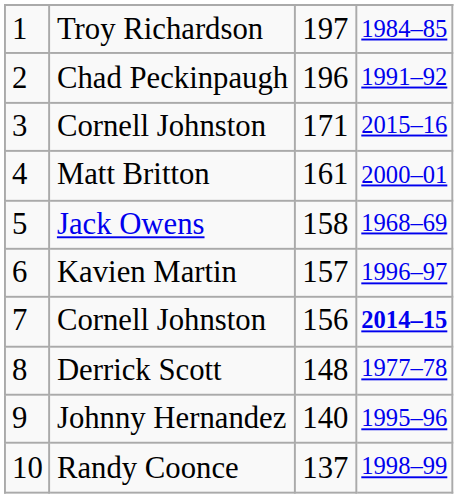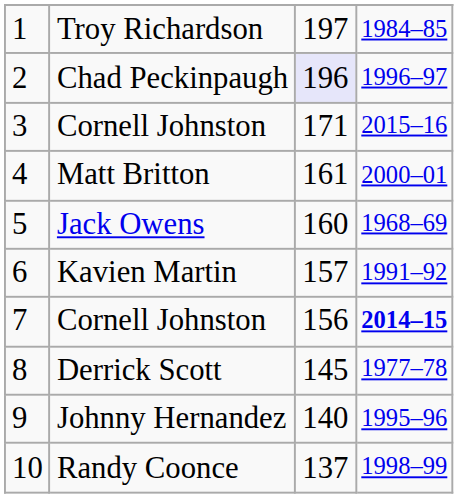 <table class="wikitable">
 <tr>
 </tr>
 <tr>
 <td>1</td>
 <td>Troy Richardson</td>
 <td>197</td>
 <td style="font-size:80%;"><a href='#'>1984–85</a></td>
 </tr>
 <tr>
 <td>2</td>
 <td>Chad Peckinpaugh</td>
-<td>196</td>
-<td style="font-size:80%;"><a href='#'>1991–92</a></td>
+<td style="background: lavender;">196</td>
+<td style="font-size:80%;"><a href='#'>1996–97</a></td>
 </tr>
 <tr>
 <td>3</td>
 <td>Cornell Johnston</td>
 <td>171</td>
 <td style="font-size:80%;"><a href='#'>2015–16</a></td>
 </tr>
 <tr>
 <td>4</td>
 <td>Matt Britton</td>
 <td>161</td>
 <td style="font-size:80%;"><a href='#'>2000–01</a></td>
 </tr>
 <tr>
 <td>5</td>
 <td><a href='#'>Jack Owens</a></td>
-<td>158</td>
+<td>160</td>
 <td style="font-size:80%;"><a href='#'>1968–69</a></td>
 </tr>
 <tr>
 <td>6</td>
 <td>Kavien Martin</td>
 <td>157</td>
-<td style="font-size:80%;"><a href='#'>1996–97</a></td>
+<td style="font-size:80%;"><a href='#'>1991–92</a></td>
 </tr>
 <tr>
 <td>7</td>
 <td>Cornell Johnston</td>
 <td>156</td>
 <td style="font-size:80%;"><strong><a href='#'>2014–15</a></strong></td>
 </tr>
 <tr>
 <td>8</td>
 <td>Derrick Scott</td>
-<td>148</td>
+<td>145</td>
 <td style="font-size:80%;"><a href='#'>1977–78</a></td>
 </tr>
 <tr>
 <td>9</td>
 <td>Johnny Hernandez</td>
 <td>140</td>
 <td style="font-size:80%;"><a href='#'>1995–96</a></td>
 </tr>
 <tr>
 <td>10</td>
 <td>Randy Coonce</td>
 <td>137</td>
 <td style="font-size:80%;"><a href='#'>1998–99</a></td>
 </tr>
 </table>
